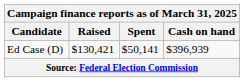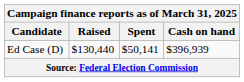 <table class="wikitable sortable">
 <tr>
 <th colspan=4>Campaign finance reports as of March 31, 2025</th>
 </tr>
 <tr style="text-align:center;">
 <th>Candidate</th>
 <th>Raised</th>
 <th>Spent</th>
 <th>Cash on hand</th>
 </tr>
 <tr>
 <td>Ed Case (D)</td>
-<td>$130,421</td>
+<td>$130,440</td>
 <td>$50,141</td>
 <td>$396,939</td>
 </tr>
 <tr>
 <th colspan="4"><small>Source: <a href='#'>Federal Election Commission</a></small></th>
 </tr>
 </table>
